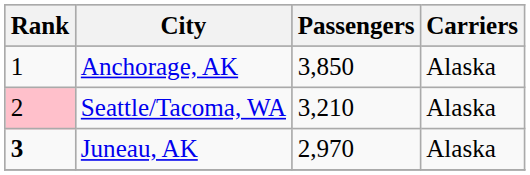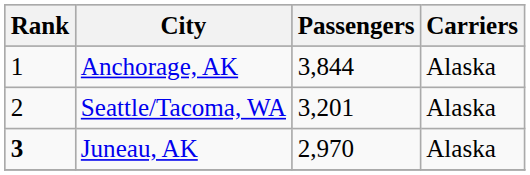 <table class="wikitable" style="font-size: 95%;">
 <tr>
 <th>Rank</th>
 <th>City</th>
 <th>Passengers</th>
 <th>Carriers</th>
 </tr>
 <tr>
 <td>1</td>
 <td><a href='#'>Anchorage, AK</a></td>
-<td>3,850</td>
+<td>3,844</td>
 <td>Alaska</td>
 </tr>
 <tr>
-<td style="background: pink;">2</td>
+<td>2</td>
 <td><a href='#'>Seattle/Tacoma, WA</a></td>
-<td>3,210</td>
+<td>3,201</td>
 <td>Alaska</td>
 </tr>
 <tr>
 <td><strong>3</strong></td>
 <td><a href='#'>Juneau, AK</a></td>
 <td>2,970</td>
 <td>Alaska</td>
 </tr>
 <tr>
 </tr>
 </table>
